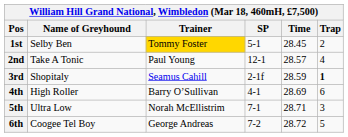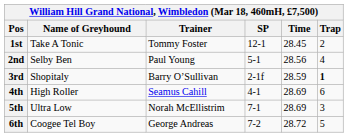 <table class="wikitable">
 <tr>
 <th colspan="6"><a href='#'>William Hill Grand National</a>, <a href='#'>Wimbledon</a> (Mar 18, 460mH, £7,500)</th>
 </tr>
 <tr>
 <th width=30>Pos</th>
 <th width=180>Name of Greyhound</th>
 <th width=150>Trainer</th>
 <th width=50>SP</th>
 <th width=50>Time</th>
 <th width=30>Trap</th>
 </tr>
 <tr>
 <th>1st</th>
-<td>Selby Ben</td>
-<td style="background: gold;">Tommy Foster</td>
-<td>5-1</td>
+<td>Take A Tonic</td>
+<td>Tommy Foster</td>
+<td>12-1</td>
 <td>28.45</td>
 <td>2</td>
 </tr>
 <tr>
 <th>2nd</th>
-<td>Take A Tonic</td>
+<td>Selby Ben</td>
 <td>Paul Young</td>
-<td>12-1</td>
-<td>28.57</td>
+<td>5-1</td>
+<td>28.56</td>
 <td>4</td>
 </tr>
 <tr>
 <th>3rd</th>
 <td>Shopitaly</td>
-<td><a href='#'>Seamus Cahill</a></td>
+<td>Barry O’Sullivan</td>
 <td>2-1f</td>
 <td>28.59</td>
 <td><strong>1</strong></td>
 </tr>
 <tr>
 <th>4th</th>
 <td>High Roller</td>
-<td>Barry O’Sullivan</td>
+<td><a href='#'>Seamus Cahill</a></td>
 <td>4-1</td>
 <td>28.69</td>
 <td>6</td>
 </tr>
 <tr>
 <th>5th</th>
 <td>Ultra Low</td>
 <td>Norah McEllistrim</td>
 <td>7-1</td>
-<td>28.71</td>
+<td>28.69</td>
 <td>3</td>
 </tr>
 <tr>
 <th>6th</th>
 <td>Coogee Tel Boy</td>
 <td>George Andreas</td>
 <td>7-2</td>
 <td>28.72</td>
 <td>5</td>
 </tr>
 </table>
